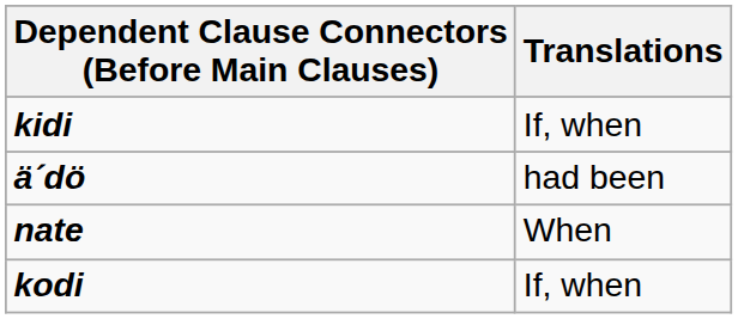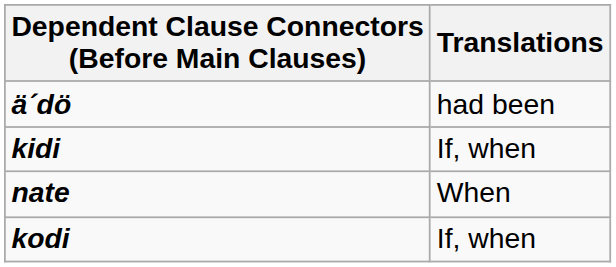 <table class="wikitable">
 <tr>
 <th>Dependent Clause Connectors<br>(Before Main Clauses)</th>
 <th>Translations</th>
 </tr>
 <tr>
+<td><strong><em>ä´dö</em></strong></td>
+<td>had been</td>
+</tr>
+<tr>
 <td><strong><em>kidi</em></strong></td>
 <td>If, when</td>
-</tr>
-<tr>
-<td><strong><em>ä´dö</em></strong></td>
-<td>had been</td>
 </tr>
 <tr>
 <td><strong><em>nate</em></strong></td>
 <td>When</td>
 </tr>
 <tr>
 <td><strong><em>kodi</em></strong></td>
 <td>If, when</td>
 </tr>
 </table>
